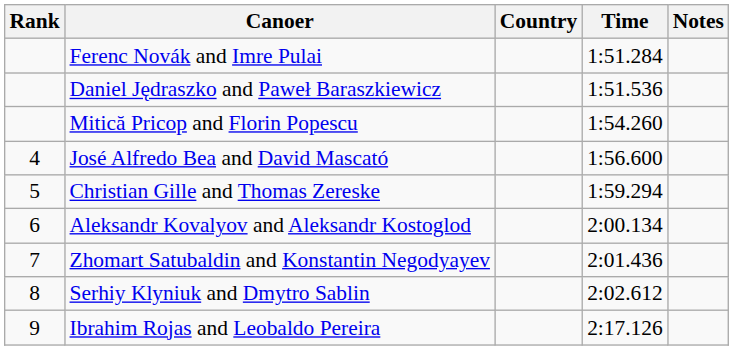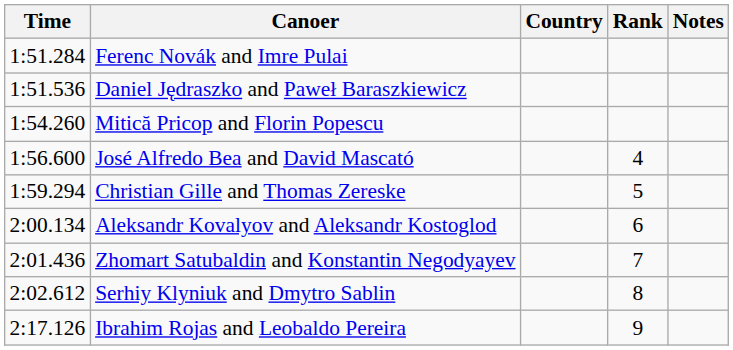 <table class="wikitable sortable">
 <tr>
-<th>Rank</th>
+<th>Time</th>
 <th>Canoer</th>
 <th>Country</th>
-<th>Time</th>
+<th>Rank</th>
 <th>Notes</th>
 </tr>
 <tr>
-<td align="center"></td>
+<td align="center">1:51.284</td>
 <td align="left"><a href='#'>Ferenc Novák</a> and <a href='#'>Imre Pulai</a></td>
 <td align="left"></td>
-<td align="center">1:51.284</td>
+<td align="center"></td>
 <td align="center"></td>
 </tr>
 <tr>
-<td align="center"></td>
+<td align="center">1:51.536</td>
 <td align="left"><a href='#'>Daniel Jędraszko</a> and <a href='#'>Paweł Baraszkiewicz</a></td>
 <td align="left"></td>
-<td align="center">1:51.536</td>
+<td align="center"></td>
 <td align="center"></td>
 </tr>
 <tr>
-<td align="center"></td>
+<td align="center">1:54.260</td>
 <td align="left"><a href='#'>Mitică Pricop</a> and <a href='#'>Florin Popescu</a></td>
 <td align="left"></td>
-<td align="center">1:54.260</td>
+<td align="center"></td>
 <td align="center"></td>
 </tr>
 <tr>
-<td align="center">4</td>
+<td align="center">1:56.600</td>
 <td align="left"><a href='#'>José Alfredo Bea</a> and <a href='#'>David Mascató</a></td>
 <td align="left"></td>
-<td align="center">1:56.600</td>
+<td align="center">4</td>
 <td align="center"></td>
 </tr>
 <tr>
-<td align="center">5</td>
+<td align="center">1:59.294</td>
 <td align="left"><a href='#'>Christian Gille</a> and <a href='#'>Thomas Zereske</a></td>
 <td align="left"></td>
-<td align="center">1:59.294</td>
+<td align="center">5</td>
 <td align="center"></td>
 </tr>
 <tr>
-<td align="center">6</td>
+<td align="center">2:00.134</td>
 <td align="left"><a href='#'>Aleksandr Kovalyov</a> and <a href='#'>Aleksandr Kostoglod</a></td>
 <td align="left"></td>
-<td align="center">2:00.134</td>
+<td align="center">6</td>
 <td align="center"></td>
 </tr>
 <tr>
-<td align="center">7</td>
+<td align="center">2:01.436</td>
 <td align="left"><a href='#'>Zhomart Satubaldin</a> and <a href='#'>Konstantin Negodyayev</a></td>
 <td align="left"></td>
-<td align="center">2:01.436</td>
+<td align="center">7</td>
 <td align="center"></td>
 </tr>
 <tr>
-<td align="center">8</td>
+<td align="center">2:02.612</td>
 <td align="left"><a href='#'>Serhiy Klyniuk</a> and <a href='#'>Dmytro Sablin</a></td>
 <td align="left"></td>
-<td align="center">2:02.612</td>
+<td align="center">8</td>
 <td align="center"></td>
 </tr>
 <tr>
-<td align="center">9</td>
+<td align="center">2:17.126</td>
 <td align="left"><a href='#'>Ibrahim Rojas</a> and <a href='#'>Leobaldo Pereira</a></td>
 <td align="left"></td>
-<td align="center">2:17.126</td>
+<td align="center">9</td>
 <td align="center"></td>
 </tr>
 </table>
